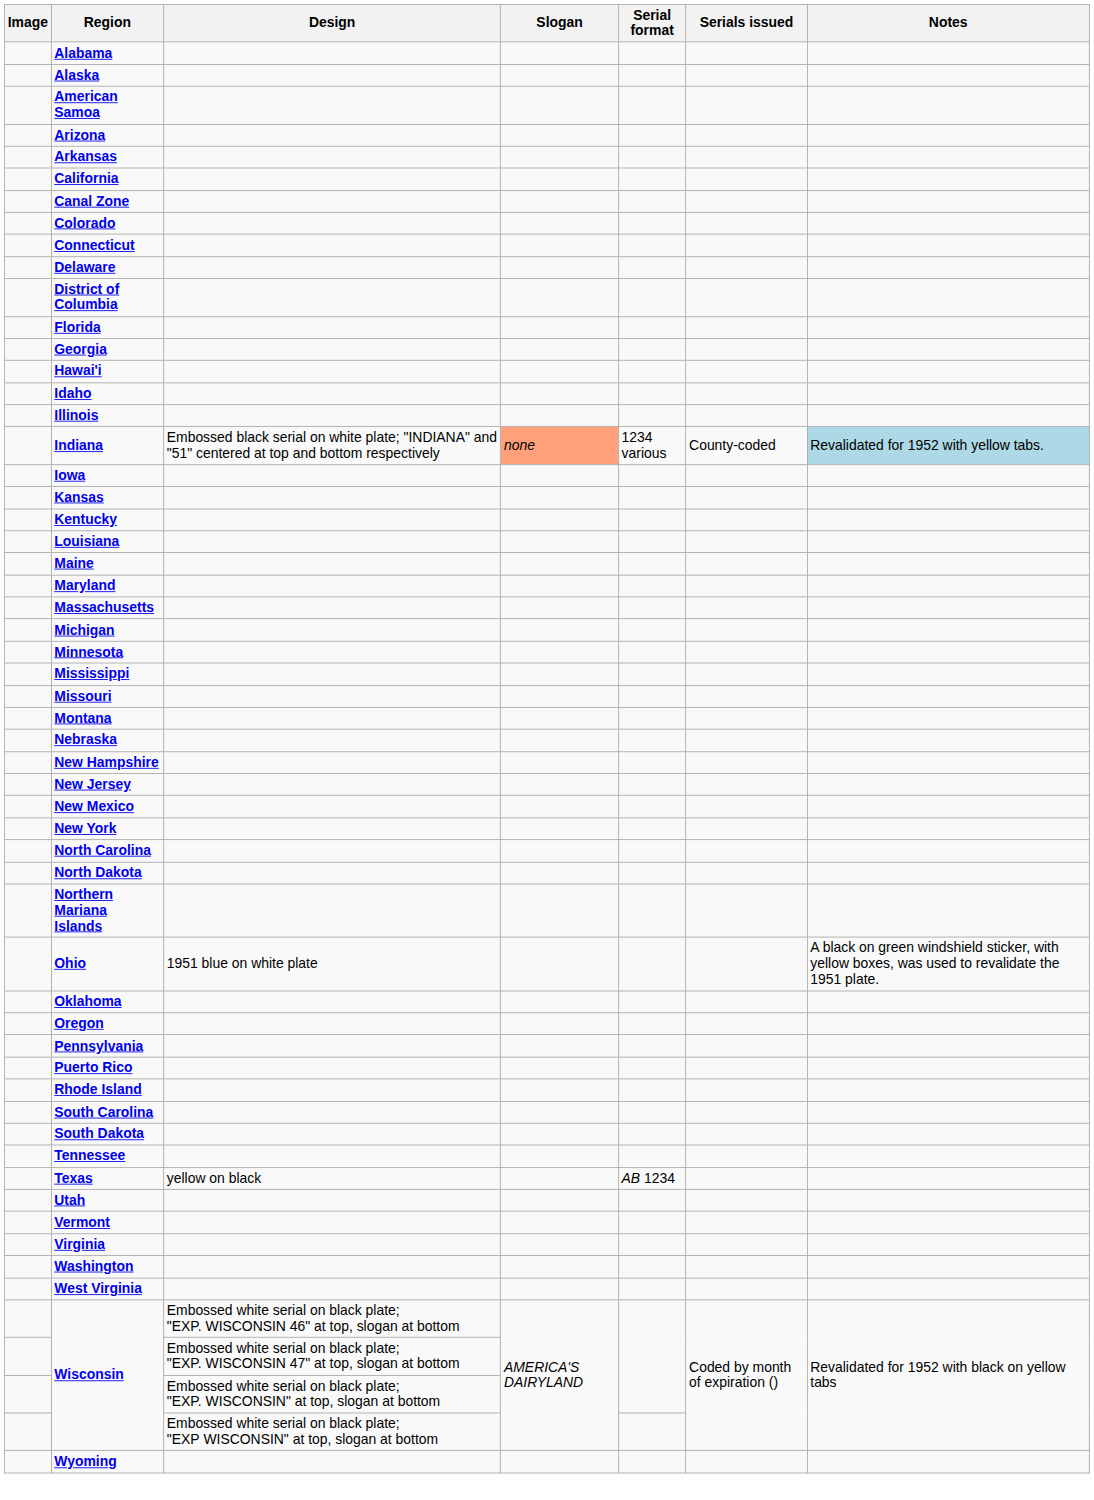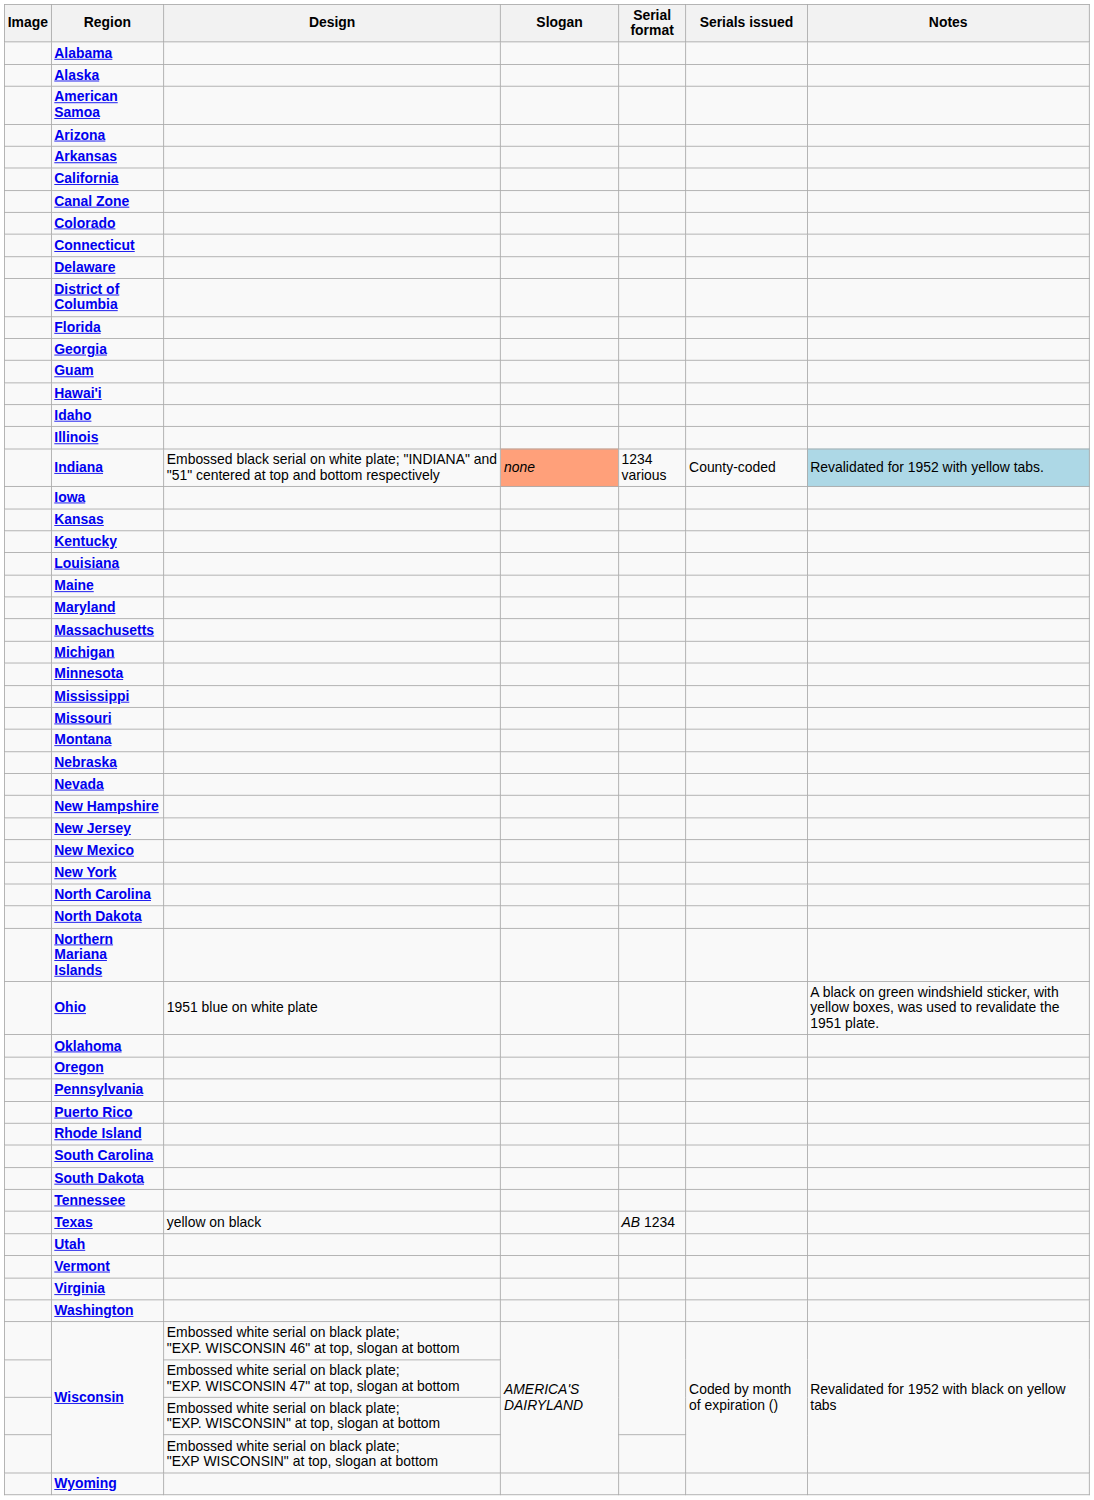 <table class="wikitable">
 <tr>
 <th>Image</th>
 <th>Region</th>
 <th>Design</th>
 <th>Slogan</th>
 <th>Serial format</th>
 <th>Serials issued</th>
 <th>Notes</th>
 </tr>
 <tr>
 <td></td>
 <td><strong><a href='#'>Alabama</a></strong></td>
 <td></td>
 <td></td>
 <td></td>
 <td></td>
 <td></td>
 </tr>
 <tr>
 <td></td>
 <td><strong><a href='#'>Alaska</a></strong></td>
 <td></td>
 <td></td>
 <td></td>
 <td></td>
 <td></td>
 </tr>
 <tr>
 <td></td>
 <td><strong><a href='#'>American Samoa</a></strong></td>
 <td></td>
 <td></td>
 <td></td>
 <td></td>
 <td></td>
 </tr>
 <tr>
 <td></td>
 <td><strong><a href='#'>Arizona</a></strong></td>
 <td></td>
 <td></td>
 <td></td>
 <td></td>
 <td></td>
 </tr>
 <tr>
 <td></td>
 <td><strong><a href='#'>Arkansas</a></strong></td>
 <td></td>
 <td></td>
 <td></td>
 <td></td>
 <td></td>
 </tr>
 <tr>
 <td></td>
 <td><strong><a href='#'>California</a></strong></td>
 <td></td>
 <td></td>
 <td></td>
 <td></td>
 <td></td>
 </tr>
 <tr>
 <td></td>
 <td><strong><a href='#'>Canal Zone</a></strong></td>
 <td></td>
 <td></td>
 <td></td>
 <td></td>
 <td></td>
 </tr>
 <tr>
 <td></td>
 <td><strong><a href='#'>Colorado</a></strong></td>
 <td></td>
 <td></td>
 <td></td>
 <td></td>
 <td></td>
 </tr>
 <tr>
 <td></td>
 <td><strong><a href='#'>Connecticut</a></strong></td>
 <td></td>
 <td></td>
 <td></td>
 <td></td>
 <td></td>
 </tr>
 <tr>
 <td></td>
 <td><strong><a href='#'>Delaware</a></strong></td>
 <td></td>
 <td></td>
 <td></td>
 <td></td>
 <td></td>
 </tr>
 <tr>
 <td></td>
 <td><strong><a href='#'>District of<br>Columbia</a></strong></td>
 <td></td>
 <td></td>
 <td></td>
 <td></td>
 <td></td>
 </tr>
 <tr>
 <td></td>
 <td><strong><a href='#'>Florida</a></strong></td>
 <td></td>
 <td></td>
 <td></td>
 <td></td>
 <td></td>
 </tr>
 <tr>
 <td></td>
 <td><strong><a href='#'>Georgia</a></strong></td>
+<td></td>
+<td></td>
+<td></td>
+<td></td>
+<td></td>
+</tr>
+<tr>
+<td></td>
+<td><strong><a href='#'>Guam</a></strong></td>
 <td></td>
 <td></td>
 <td></td>
 <td></td>
 <td></td>
 </tr>
 <tr>
 <td></td>
 <td><strong><a href='#'>Hawai'i</a></strong></td>
 <td></td>
 <td></td>
 <td></td>
 <td></td>
 <td></td>
 </tr>
 <tr>
 <td></td>
 <td><strong><a href='#'>Idaho</a></strong></td>
 <td></td>
 <td></td>
 <td></td>
 <td></td>
 <td></td>
 </tr>
 <tr>
 <td></td>
 <td><strong><a href='#'>Illinois</a></strong></td>
 <td></td>
 <td></td>
 <td></td>
 <td></td>
 <td></td>
 </tr>
 <tr>
 <td></td>
 <td><strong><a href='#'>Indiana</a></strong></td>
 <td>Embossed black serial on white plate; "INDIANA" and "51" centered at top and bottom respectively</td>
 <td style="background: lightsalmon;"><em>none</em></td>
 <td>1234<br>various</td>
 <td>County-coded</td>
 <td style="background: lightblue;">Revalidated for 1952 with yellow tabs.</td>
 </tr>
 <tr>
 <td></td>
 <td><strong><a href='#'>Iowa</a></strong></td>
 <td></td>
 <td></td>
 <td></td>
 <td></td>
 <td></td>
 </tr>
 <tr>
 <td></td>
 <td><strong><a href='#'>Kansas</a></strong></td>
 <td></td>
 <td></td>
 <td></td>
 <td></td>
 <td></td>
 </tr>
 <tr>
 <td></td>
 <td><strong><a href='#'>Kentucky</a></strong></td>
 <td></td>
 <td></td>
 <td></td>
 <td></td>
 <td></td>
 </tr>
 <tr>
 <td></td>
 <td><strong><a href='#'>Louisiana</a></strong></td>
 <td></td>
 <td></td>
 <td></td>
 <td></td>
 <td></td>
 </tr>
 <tr>
 <td></td>
 <td><strong><a href='#'>Maine</a></strong></td>
 <td></td>
 <td></td>
 <td></td>
 <td></td>
 <td></td>
 </tr>
 <tr>
 <td></td>
 <td><strong><a href='#'>Maryland</a></strong></td>
 <td></td>
 <td></td>
 <td></td>
 <td></td>
 <td></td>
 </tr>
 <tr>
 <td></td>
 <td><strong><a href='#'>Massachusetts</a></strong></td>
 <td></td>
 <td></td>
 <td></td>
 <td></td>
 <td></td>
 </tr>
 <tr>
 <td></td>
 <td><strong><a href='#'>Michigan</a></strong></td>
 <td></td>
 <td></td>
 <td></td>
 <td></td>
 <td></td>
 </tr>
 <tr>
 <td></td>
 <td><strong><a href='#'>Minnesota</a></strong></td>
 <td></td>
 <td></td>
 <td></td>
 <td></td>
 <td></td>
 </tr>
 <tr>
 <td></td>
 <td><strong><a href='#'>Mississippi</a></strong></td>
 <td></td>
 <td></td>
 <td></td>
 <td></td>
 <td></td>
 </tr>
 <tr>
 <td></td>
 <td><strong><a href='#'>Missouri</a></strong></td>
 <td></td>
 <td></td>
 <td></td>
 <td></td>
 <td></td>
 </tr>
 <tr>
 <td></td>
 <td><strong><a href='#'>Montana</a></strong></td>
 <td></td>
 <td></td>
 <td></td>
 <td></td>
 <td></td>
 </tr>
 <tr>
 <td></td>
 <td><strong><a href='#'>Nebraska</a></strong></td>
+<td></td>
+<td></td>
+<td></td>
+<td></td>
+<td></td>
+</tr>
+<tr>
+<td></td>
+<td><strong><a href='#'>Nevada</a></strong></td>
 <td></td>
 <td></td>
 <td></td>
 <td></td>
 <td></td>
 </tr>
 <tr>
 <td></td>
 <td><strong><a href='#'>New Hampshire</a></strong></td>
 <td></td>
 <td></td>
 <td></td>
 <td></td>
 <td></td>
 </tr>
 <tr>
 <td></td>
 <td><strong><a href='#'>New Jersey</a></strong></td>
 <td></td>
 <td></td>
 <td></td>
 <td></td>
 <td></td>
 </tr>
 <tr>
 <td></td>
 <td><strong><a href='#'>New Mexico</a></strong></td>
 <td></td>
 <td></td>
 <td></td>
 <td></td>
 <td></td>
 </tr>
 <tr>
 <td></td>
 <td><strong><a href='#'>New York</a></strong></td>
 <td></td>
 <td></td>
 <td></td>
 <td></td>
 <td></td>
 </tr>
 <tr>
 <td></td>
 <td><strong><a href='#'>North Carolina</a></strong></td>
 <td></td>
 <td></td>
 <td></td>
 <td></td>
 <td></td>
 </tr>
 <tr>
 <td></td>
 <td><strong><a href='#'>North Dakota</a></strong></td>
 <td></td>
 <td></td>
 <td></td>
 <td></td>
 <td></td>
 </tr>
 <tr>
 <td></td>
 <td><strong><a href='#'>Northern Mariana<br> Islands</a></strong></td>
 <td></td>
 <td></td>
 <td></td>
 <td></td>
 <td></td>
 </tr>
 <tr>
 <td></td>
 <td><strong><a href='#'>Ohio</a></strong></td>
 <td>1951 blue on white plate</td>
 <td></td>
 <td></td>
 <td></td>
 <td>A black on green windshield sticker, with yellow boxes, was used to revalidate the 1951 plate.</td>
 </tr>
 <tr>
 <td></td>
 <td><strong><a href='#'>Oklahoma</a></strong></td>
 <td></td>
 <td></td>
 <td></td>
 <td></td>
 <td></td>
 </tr>
 <tr>
 <td></td>
 <td><strong><a href='#'>Oregon</a></strong></td>
 <td></td>
 <td></td>
 <td></td>
 <td></td>
 <td></td>
 </tr>
 <tr>
 <td></td>
 <td><strong><a href='#'>Pennsylvania</a></strong></td>
 <td></td>
 <td></td>
 <td></td>
 <td></td>
 <td></td>
 </tr>
 <tr>
 <td></td>
 <td><strong><a href='#'>Puerto Rico</a></strong></td>
 <td></td>
 <td></td>
 <td></td>
 <td></td>
 <td></td>
 </tr>
 <tr>
 <td></td>
 <td><strong><a href='#'>Rhode Island</a></strong></td>
 <td></td>
 <td></td>
 <td></td>
 <td></td>
 <td></td>
 </tr>
 <tr>
 <td></td>
 <td><strong><a href='#'>South Carolina</a></strong></td>
 <td></td>
 <td></td>
 <td></td>
 <td></td>
 <td></td>
 </tr>
 <tr>
 <td></td>
 <td><strong><a href='#'>South Dakota</a></strong></td>
 <td></td>
 <td></td>
 <td></td>
 <td></td>
 <td></td>
 </tr>
 <tr>
 <td></td>
 <td><strong><a href='#'>Tennessee</a></strong></td>
 <td></td>
 <td></td>
 <td></td>
 <td></td>
 <td></td>
 </tr>
 <tr>
 <td></td>
 <td><strong><a href='#'>Texas</a></strong></td>
 <td>yellow on black</td>
 <td></td>
 <td><em>AB</em> 1234</td>
 <td></td>
 <td></td>
 </tr>
 <tr>
 <td></td>
 <td><strong><a href='#'>Utah</a></strong></td>
 <td></td>
 <td></td>
 <td></td>
 <td></td>
 <td></td>
 </tr>
 <tr>
 <td></td>
 <td><strong><a href='#'>Vermont</a></strong></td>
 <td></td>
 <td></td>
 <td></td>
 <td></td>
 <td></td>
 </tr>
 <tr>
 <td></td>
 <td><strong><a href='#'>Virginia</a></strong></td>
 <td></td>
 <td></td>
 <td></td>
 <td></td>
 <td></td>
 </tr>
 <tr>
 <td></td>
 <td><strong><a href='#'>Washington</a></strong></td>
 <td></td>
 <td></td>
 <td></td>
 <td></td>
 <td></td>
 </tr>
 <tr>
 <td></td>
-<td><strong><a href='#'>West Virginia</a></strong></td>
-<td></td>
-<td></td>
-<td></td>
-<td></td>
-<td></td>
-</tr>
-<tr>
-<td></td>
 <td rowspan="4"><strong><a href='#'>Wisconsin</a></strong></td>
 <td>Embossed white serial on black plate; "EXP. WISCONSIN 46" at top, slogan at bottom</td>
 <td rowspan="4"><em>AMERICA'S DAIRYLAND</em></td>
 <td rowspan="3"></td>
 <td rowspan="4">Coded by month of expiration ()</td>
 <td rowspan="4">Revalidated for 1952 with black on yellow tabs</td>
 </tr>
 <tr>
 <td></td>
 <td>Embossed white serial on black plate; "EXP. WISCONSIN 47" at top, slogan at bottom</td>
 </tr>
 <tr>
 <td></td>
 <td>Embossed white serial on black plate; "EXP. WISCONSIN" at top, slogan at bottom</td>
 </tr>
 <tr>
 <td></td>
 <td>Embossed white serial on black plate; "EXP WISCONSIN" at top, slogan at bottom</td>
 <td></td>
 </tr>
 <tr>
 <td></td>
 <td><strong><a href='#'>Wyoming</a></strong></td>
 <td></td>
 <td></td>
 <td></td>
 <td></td>
 <td></td>
 </tr>
 </table>
